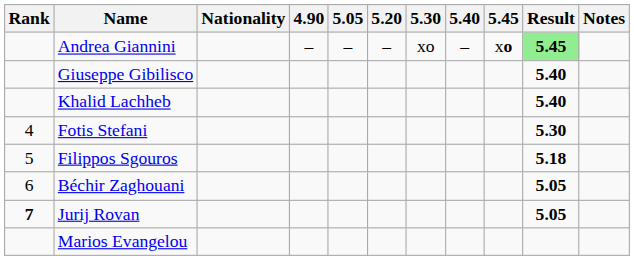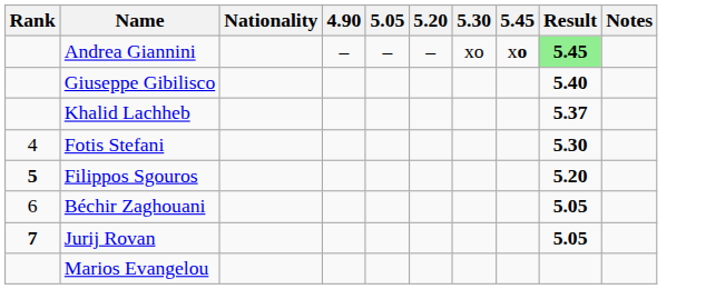 <table class="wikitable sortable" style="text-align:center">
 <tr>
 <th>Rank</th>
 <th>Name</th>
 <th>Nationality</th>
 <th>4.90</th>
 <th>5.05</th>
 <th>5.20</th>
 <th>5.30</th>
-<th>5.40</th>
 <th>5.45</th>
 <th>Result</th>
 <th>Notes</th>
 </tr>
 <tr>
 <td></td>
 <td align=left><a href='#'>Andrea Giannini</a></td>
 <td align=left></td>
 <td>–</td>
 <td>–</td>
 <td>–</td>
 <td>xo</td>
-<td>–</td>
 <td>x<strong>o</strong></td>
 <td style="background: lightgreen;"><strong>5.45</strong></td>
 <td></td>
 </tr>
 <tr>
 <td></td>
 <td align=left><a href='#'>Giuseppe Gibilisco</a></td>
 <td align=left></td>
-<td></td>
 <td></td>
 <td></td>
 <td></td>
 <td></td>
 <td></td>
 <td><strong>5.40</strong></td>
 <td></td>
 </tr>
 <tr>
 <td></td>
 <td align=left><a href='#'>Khalid Lachheb</a></td>
 <td align=left></td>
 <td></td>
 <td></td>
 <td></td>
 <td></td>
 <td></td>
-<td></td>
-<td><strong>5.40</strong></td>
+<td><strong>5.37</strong></td>
 <td></td>
 </tr>
 <tr>
 <td>4</td>
 <td align=left><a href='#'>Fotis Stefani</a></td>
 <td align=left></td>
 <td></td>
 <td></td>
 <td></td>
 <td></td>
 <td></td>
-<td></td>
 <td><strong>5.30</strong></td>
 <td></td>
 </tr>
 <tr>
-<td>5</td>
+<td><strong>5</strong></td>
 <td align=left><a href='#'>Filippos Sgouros</a></td>
 <td align=left></td>
 <td></td>
 <td></td>
 <td></td>
 <td></td>
 <td></td>
-<td></td>
-<td><strong>5.18</strong></td>
+<td><strong>5.20</strong></td>
 <td></td>
 </tr>
 <tr>
 <td>6</td>
 <td align=left><a href='#'>Béchir Zaghouani</a></td>
 <td align=left></td>
-<td></td>
 <td></td>
 <td></td>
 <td></td>
 <td></td>
 <td></td>
 <td><strong>5.05</strong></td>
 <td></td>
 </tr>
 <tr>
 <td><strong>7</strong></td>
 <td align=left><a href='#'>Jurij Rovan</a></td>
 <td align=left></td>
 <td></td>
 <td></td>
 <td></td>
 <td></td>
 <td></td>
-<td></td>
 <td><strong>5.05</strong></td>
 <td></td>
 </tr>
 <tr>
 <td></td>
 <td align=left><a href='#'>Marios Evangelou</a></td>
 <td align=left></td>
 <td></td>
 <td></td>
 <td></td>
 <td></td>
 <td></td>
-<td></td>
 <td><strong></strong></td>
 <td></td>
 </tr>
 </table>
